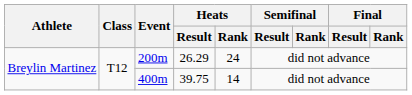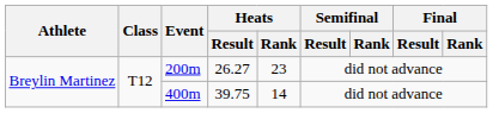 <table class=wikitable style="font-size:90%">
 <tr>
 <th rowspan="2">Athlete</th>
 <th rowspan="2">Class</th>
 <th rowspan="2">Event</th>
 <th colspan="2">Heats</th>
 <th colspan="2">Semifinal</th>
 <th colspan="2">Final</th>
 </tr>
 <tr>
 <th>Result</th>
 <th>Rank</th>
 <th>Result</th>
 <th>Rank</th>
 <th>Result</th>
 <th>Rank</th>
 </tr>
 <tr>
 <td rowspan="2"><a href='#'>Breylin Martinez</a></td>
 <td rowspan="2" style="text-align:center;">T12</td>
 <td><a href='#'>200m</a></td>
-<td style="text-align:center;">26.29</td>
-<td style="text-align:center;">24</td>
+<td style="text-align:center;">26.27</td>
+<td style="text-align:center;">23</td>
 <td style="text-align:center;" colspan="4">did not advance</td>
 </tr>
 <tr>
 <td><a href='#'>400m</a></td>
 <td style="text-align:center;">39.75</td>
 <td style="text-align:center;">14</td>
 <td style="text-align:center;" colspan="4">did not advance</td>
 </tr>
 </table>
